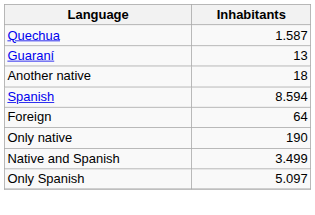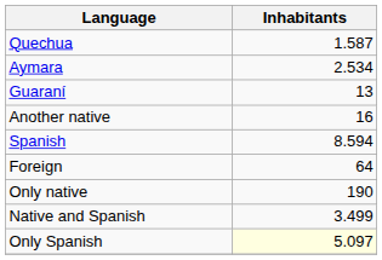 <table class="wikitable" border="1" style="width:30%;" border="1">
 <tr bgcolor=silver>
 <th><strong>Language</strong></th>
 <th><strong>Inhabitants</strong></th>
 </tr>
 <tr>
 <td><a href='#'>Quechua</a></td>
 <td align="right">1.587</td>
 </tr>
 <tr>
+<td><a href='#'>Aymara</a></td>
+<td align="right">2.534</td>
+</tr>
+<tr>
 <td><a href='#'>Guaraní</a></td>
 <td align="right">13</td>
 </tr>
 <tr>
 <td>Another native</td>
-<td align="right">18</td>
+<td align="right">16</td>
 </tr>
 <tr>
 <td><a href='#'>Spanish</a></td>
 <td align="right">8.594</td>
 </tr>
 <tr>
 <td>Foreign</td>
 <td align="right">64</td>
 </tr>
 <tr>
 <td>Only native</td>
 <td align="right">190</td>
 </tr>
 <tr>
 <td>Native and Spanish</td>
 <td align="right">3.499</td>
 </tr>
 <tr>
 <td>Only Spanish</td>
-<td align="right">5.097</td>
+<td align="right" style="background: lightyellow;">5.097</td>
 </tr>
 <tr>
 </tr>
 </table>
